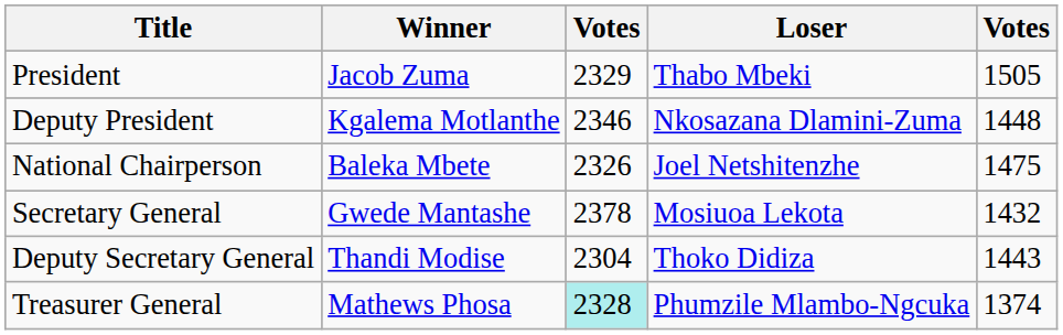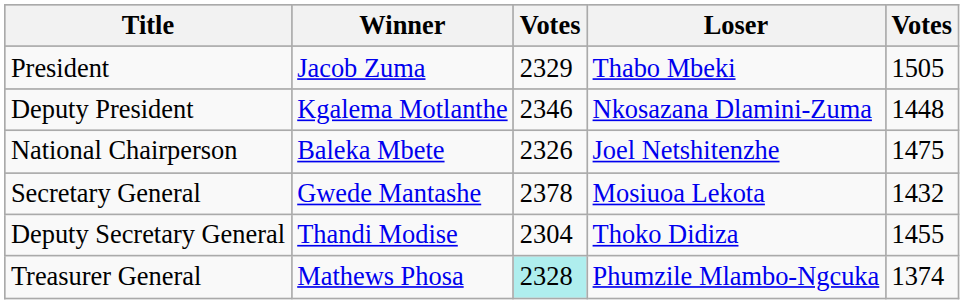 <table class="wikitable sortable">
 <tr>
 <th>Title</th>
 <th>Winner</th>
 <th>Votes</th>
 <th>Loser</th>
 <th>Votes</th>
 </tr>
 <tr>
 <td>President</td>
 <td><a href='#'>Jacob Zuma</a></td>
 <td>2329</td>
 <td><a href='#'>Thabo Mbeki</a></td>
 <td>1505</td>
 </tr>
 <tr>
 <td>Deputy President</td>
 <td><a href='#'>Kgalema Motlanthe</a></td>
 <td>2346</td>
 <td><a href='#'>Nkosazana Dlamini-Zuma</a></td>
 <td>1448</td>
 </tr>
 <tr>
 <td>National Chairperson</td>
 <td><a href='#'>Baleka Mbete</a></td>
 <td>2326</td>
 <td><a href='#'>Joel Netshitenzhe</a></td>
 <td>1475</td>
 </tr>
 <tr>
 <td>Secretary General</td>
 <td><a href='#'>Gwede Mantashe</a></td>
 <td>2378</td>
 <td><a href='#'>Mosiuoa Lekota</a></td>
 <td>1432</td>
 </tr>
 <tr>
 <td>Deputy Secretary General</td>
 <td><a href='#'>Thandi Modise</a></td>
 <td>2304</td>
 <td><a href='#'>Thoko Didiza</a></td>
-<td>1443</td>
+<td>1455</td>
 </tr>
 <tr>
 <td>Treasurer General</td>
 <td><a href='#'>Mathews Phosa</a></td>
 <td style="background: paleturquoise;">2328</td>
 <td><a href='#'>Phumzile Mlambo-Ngcuka</a></td>
 <td>1374</td>
 </tr>
 </table>
